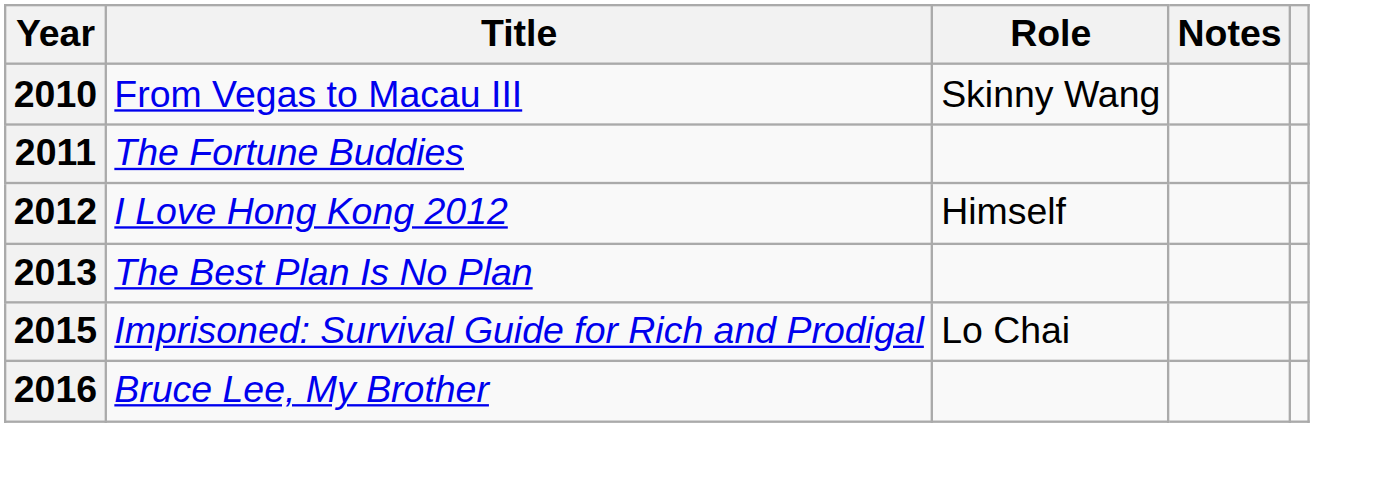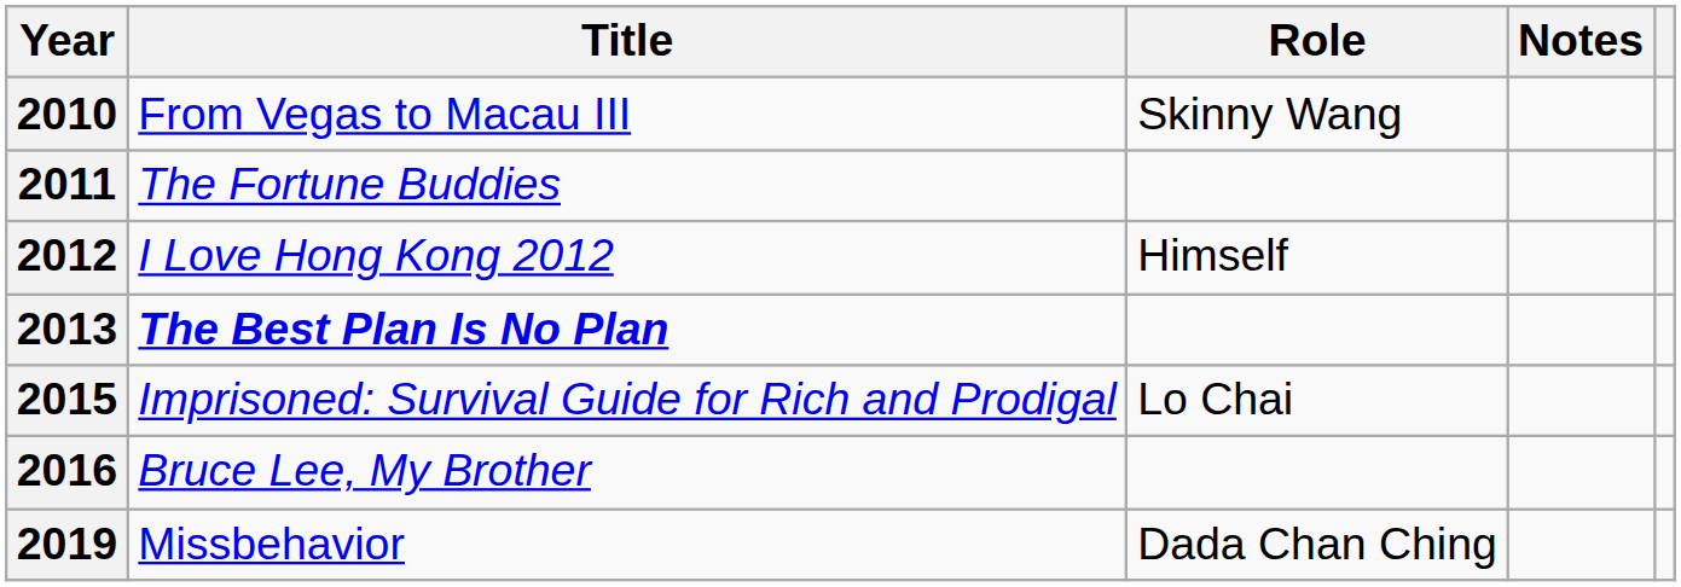 <table class="wikitable sortable plainrowheaders">
 <tr>
 <th scope="col">Year</th>
 <th scope="col">Title</th>
 <th scope="col">Role</th>
 <th scope="col" class="unsortable">Notes</th>
 <th scope="col" class="unsortable"></th>
 </tr>
 <tr>
 <th scope="row">2010</th>
 <td></em><a href='#'>From Vegas to Macau III</a><em></td>
 <td>Skinny Wang</td>
 <td></td>
 <td></td>
 </tr>
 <tr>
 <th scope="row">2011</th>
 <td><em><a href='#'>The Fortune Buddies</a></em></td>
 <td></td>
 <td></td>
 <td></td>
 </tr>
 <tr>
 <th scope="row">2012</th>
 <td><em><a href='#'>I Love Hong Kong 2012</a></em></td>
 <td>Himself</td>
 <td></td>
 <td></td>
 </tr>
 <tr>
 <th scope="row">2013</th>
-<td><em><a href='#'>The Best Plan Is No Plan</a></em></td>
+<td><strong><em><a href='#'>The Best Plan Is No Plan</a></em></strong></td>
 <td></td>
 <td></td>
 <td></td>
 </tr>
 <tr>
 <th scope="row">2015</th>
 <td><em><a href='#'>Imprisoned: Survival Guide for Rich and Prodigal</a></td>
 <td>Lo Chai</td>
 <td></td>
 <td></td>
 </tr>
 <tr>
 <th scope="row">2016</th>
 <td><em><a href='#'>Bruce Lee, My Brother</a></em></td>
 <td></td>
 <td></td>
 <td></td>
 </tr>
+<tr>
+<th scope="row">2019</th>
+<td></em><a href='#'>Missbehavior</a><em></td>
+<td>Dada Chan Ching</td>
+<td></td>
+<td></td>
+</tr>
 </table>
